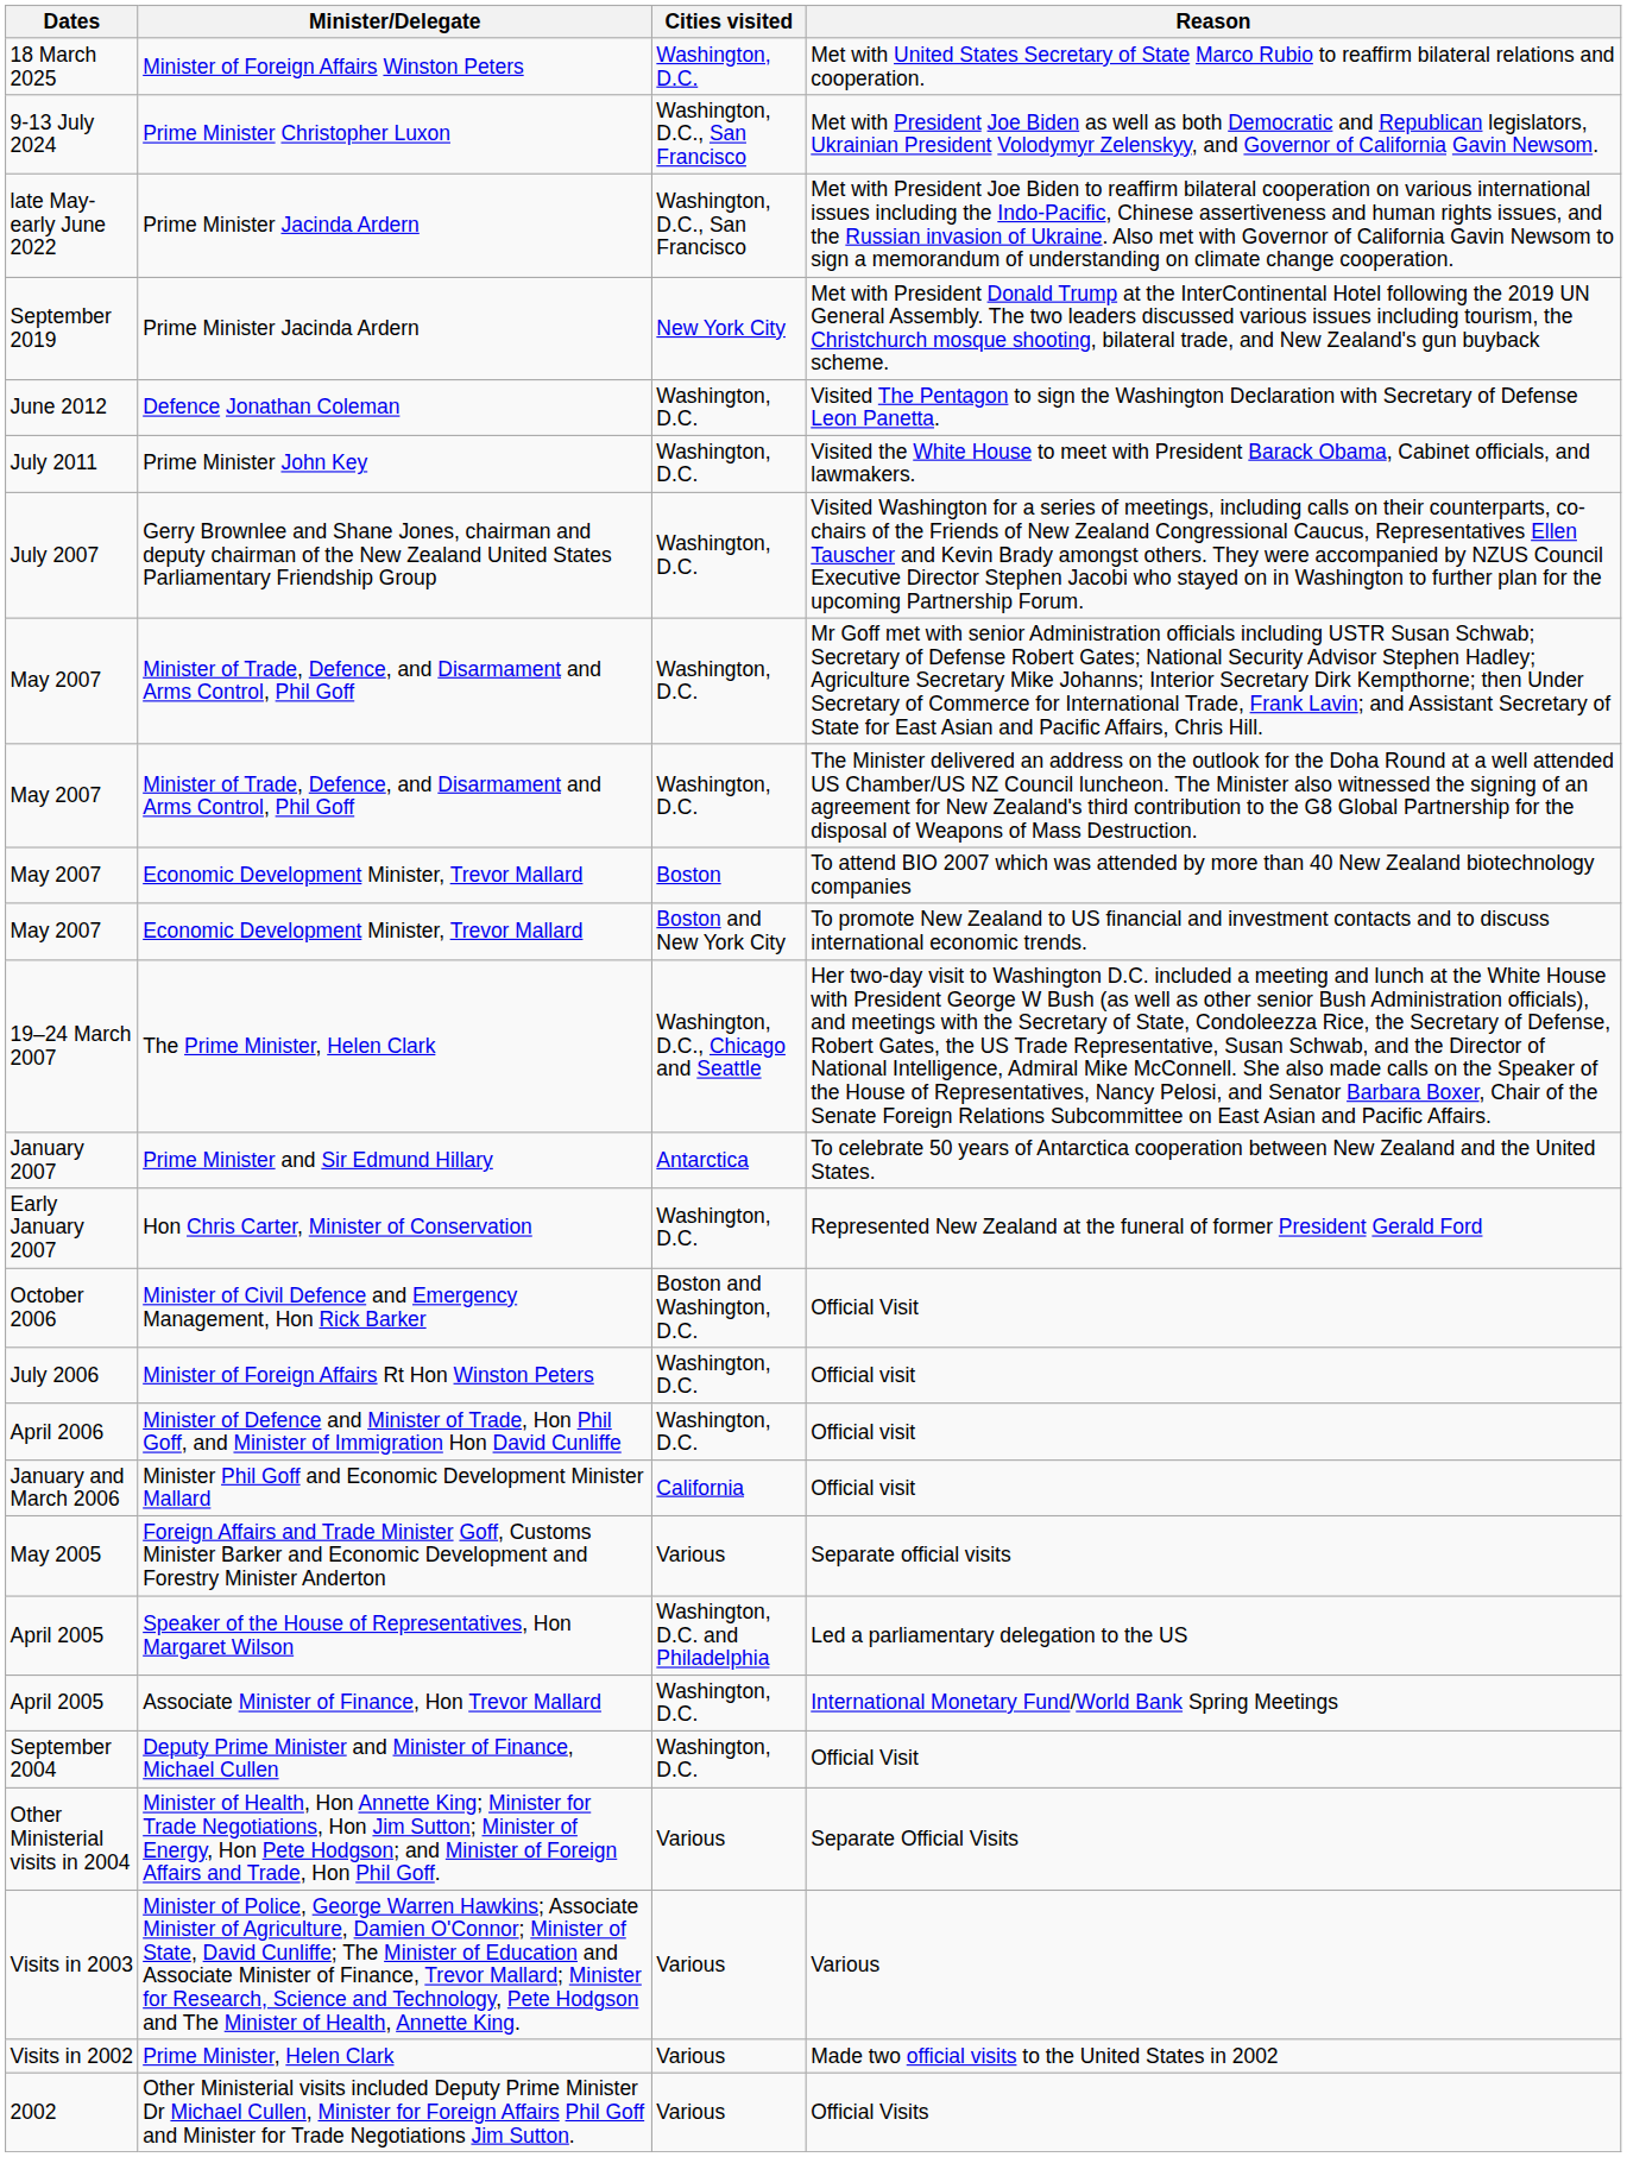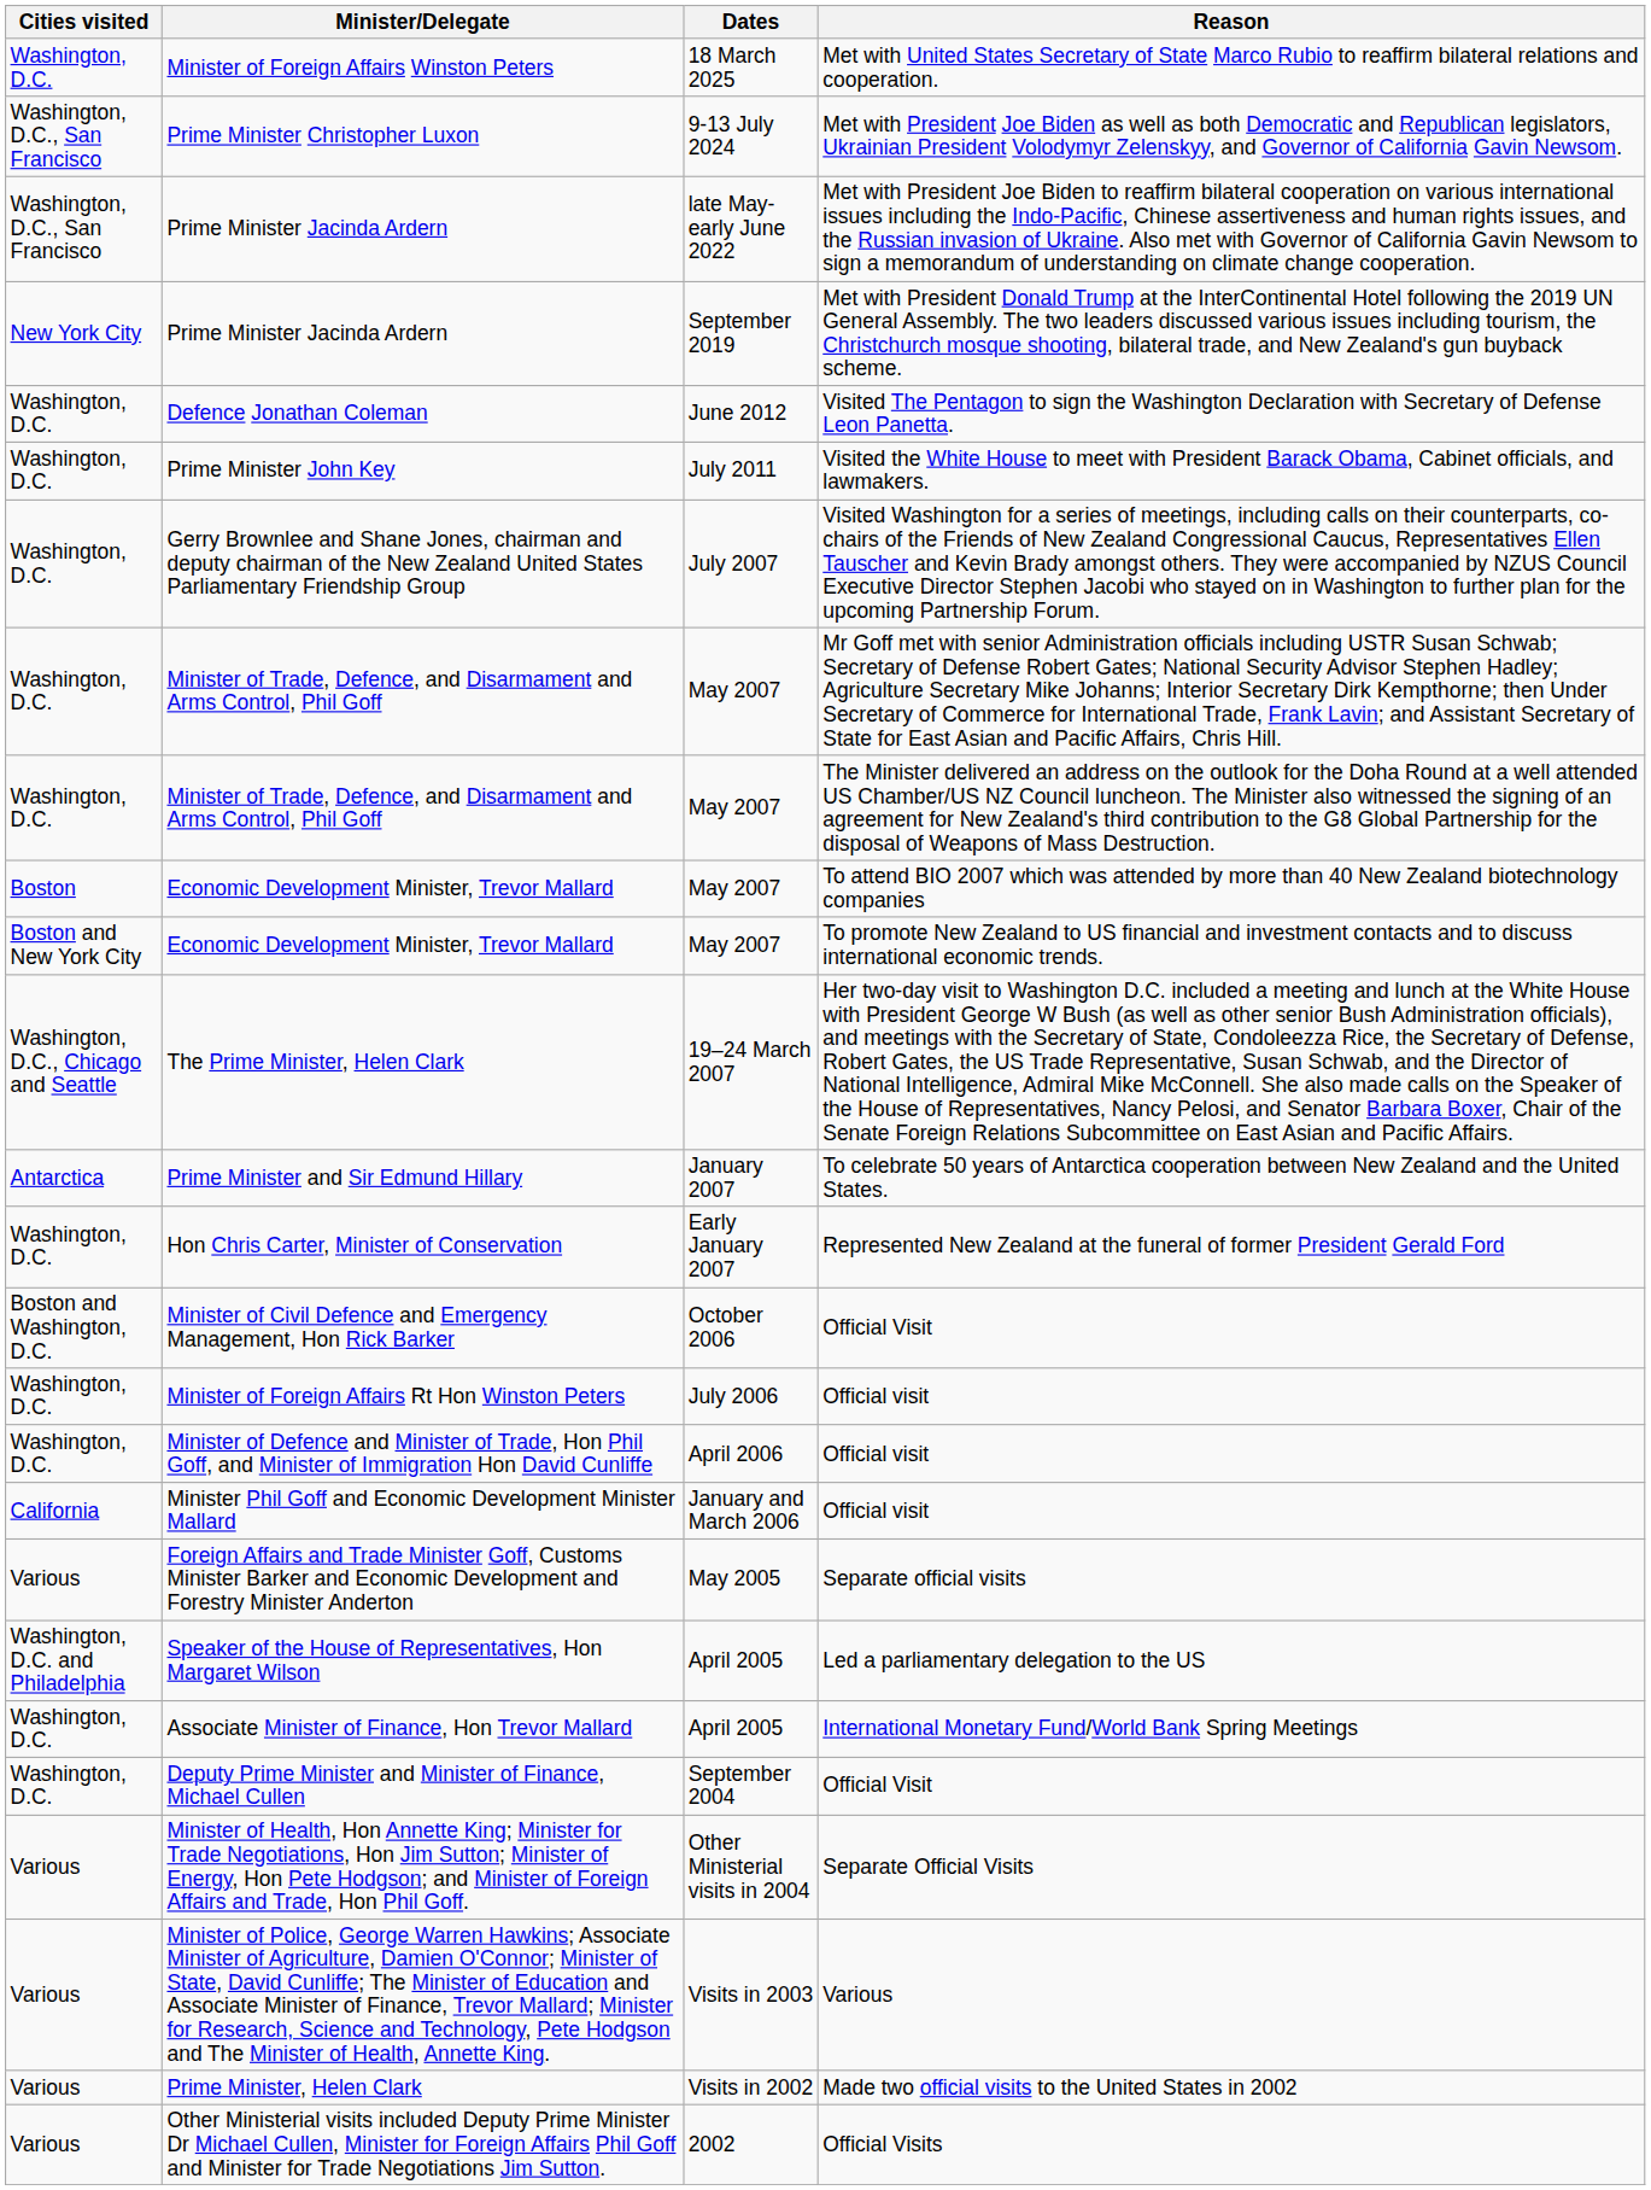 <table class=wikitable>
 <tr>
+<th>Cities visited</th>
+<th>Minister/Delegate</th>
 <th>Dates</th>
-<th>Minister/Delegate</th>
-<th>Cities visited</th>
 <th>Reason</th>
 </tr>
 <tr>
+<td><a href='#'>Washington, D.C.</a></td>
+<td><a href='#'>Minister of Foreign Affairs</a> <a href='#'>Winston Peters</a></td>
 <td>18 March 2025</td>
-<td><a href='#'>Minister of Foreign Affairs</a> <a href='#'>Winston Peters</a></td>
-<td><a href='#'>Washington, D.C.</a></td>
 <td>Met with <a href='#'>United States Secretary of State</a> <a href='#'>Marco Rubio</a> to reaffirm bilateral relations and cooperation.</td>
 </tr>
 <tr>
+<td>Washington, D.C., <a href='#'>San Francisco</a></td>
+<td><a href='#'>Prime Minister</a> <a href='#'>Christopher Luxon</a></td>
 <td>9-13 July 2024</td>
-<td><a href='#'>Prime Minister</a> <a href='#'>Christopher Luxon</a></td>
-<td>Washington, D.C., <a href='#'>San Francisco</a></td>
 <td>Met with <a href='#'>President</a> <a href='#'>Joe Biden</a> as well as both <a href='#'>Democratic</a> and <a href='#'>Republican</a> legislators,  <a href='#'>Ukrainian President</a> <a href='#'>Volodymyr Zelenskyy</a>, and <a href='#'>Governor of California</a> <a href='#'>Gavin Newsom</a>.</td>
 </tr>
 <tr>
+<td>Washington, D.C., San Francisco</td>
+<td>Prime Minister <a href='#'>Jacinda Ardern</a></td>
 <td>late May-early June 2022</td>
-<td>Prime Minister <a href='#'>Jacinda Ardern</a></td>
-<td>Washington, D.C., San Francisco</td>
 <td>Met with President Joe Biden to reaffirm bilateral cooperation on various international issues including the <a href='#'>Indo-Pacific</a>, Chinese assertiveness and human rights issues, and the <a href='#'>Russian invasion of Ukraine</a>. Also met with Governor of California Gavin Newsom to sign a memorandum of understanding on climate change cooperation.</td>
 </tr>
 <tr>
+<td><a href='#'>New York City</a></td>
+<td>Prime Minister Jacinda Ardern</td>
 <td>September 2019</td>
-<td>Prime Minister Jacinda Ardern</td>
-<td><a href='#'>New York City</a></td>
 <td>Met with President <a href='#'>Donald Trump</a> at the InterContinental Hotel following the 2019 UN General Assembly. The two leaders discussed various issues including tourism, the <a href='#'>Christchurch mosque shooting</a>, bilateral trade, and New Zealand's gun buyback scheme.</td>
 </tr>
 <tr>
+<td>Washington, D.C.</td>
+<td><a href='#'>Defence</a> <a href='#'>Jonathan Coleman</a></td>
 <td>June 2012</td>
-<td><a href='#'>Defence</a> <a href='#'>Jonathan Coleman</a></td>
-<td>Washington, D.C.</td>
 <td>Visited <a href='#'>The Pentagon</a> to sign the Washington Declaration with Secretary of Defense <a href='#'>Leon Panetta</a>.</td>
 </tr>
 <tr>
+<td>Washington, D.C.</td>
+<td>Prime Minister <a href='#'>John Key</a></td>
 <td>July 2011</td>
-<td>Prime Minister <a href='#'>John Key</a></td>
-<td>Washington, D.C.</td>
 <td>Visited the <a href='#'>White House</a> to meet with President <a href='#'>Barack Obama</a>, Cabinet officials, and lawmakers.</td>
 </tr>
 <tr>
+<td>Washington, D.C.</td>
+<td>Gerry Brownlee and Shane Jones, chairman and deputy chairman of the New Zealand United States Parliamentary Friendship Group</td>
 <td>July 2007</td>
-<td>Gerry Brownlee and Shane Jones, chairman and deputy chairman of the New Zealand United States Parliamentary Friendship Group</td>
-<td>Washington, D.C.</td>
 <td>Visited Washington for a series of meetings, including calls on their counterparts, co-chairs of the Friends of New Zealand Congressional Caucus, Representatives <a href='#'>Ellen Tauscher</a> and Kevin Brady amongst others. They were accompanied by NZUS Council Executive Director Stephen Jacobi who stayed on in Washington to further plan for the upcoming Partnership Forum.</td>
 </tr>
 <tr>
+<td>Washington, D.C.</td>
+<td><a href='#'>Minister of Trade</a>, <a href='#'>Defence</a>, and <a href='#'>Disarmament</a> and <a href='#'>Arms Control</a>, <a href='#'>Phil Goff</a></td>
 <td>May 2007</td>
-<td><a href='#'>Minister of Trade</a>, <a href='#'>Defence</a>, and <a href='#'>Disarmament</a> and <a href='#'>Arms Control</a>, <a href='#'>Phil Goff</a></td>
-<td>Washington, D.C.</td>
 <td>Mr Goff met with senior Administration officials including USTR Susan Schwab; Secretary of Defense Robert Gates; National Security Advisor Stephen Hadley; Agriculture Secretary Mike Johanns; Interior Secretary Dirk Kempthorne; then Under Secretary of Commerce for International Trade, <a href='#'>Frank Lavin</a>; and Assistant Secretary of State for East Asian and Pacific Affairs, Chris Hill.</td>
 </tr>
 <tr>
+<td>Washington, D.C.</td>
+<td><a href='#'>Minister of Trade</a>, <a href='#'>Defence</a>, and <a href='#'>Disarmament</a> and <a href='#'>Arms Control</a>, <a href='#'>Phil Goff</a></td>
 <td>May 2007</td>
-<td><a href='#'>Minister of Trade</a>, <a href='#'>Defence</a>, and <a href='#'>Disarmament</a> and <a href='#'>Arms Control</a>, <a href='#'>Phil Goff</a></td>
-<td>Washington, D.C.</td>
 <td>The Minister delivered an address on the outlook for the Doha Round at a well attended US Chamber/US NZ Council luncheon. The Minister also witnessed the signing of an agreement for New Zealand's third contribution to the G8 Global Partnership for the disposal of Weapons of Mass Destruction.</td>
 </tr>
 <tr>
+<td><a href='#'>Boston</a></td>
+<td><a href='#'>Economic Development</a> Minister, <a href='#'>Trevor Mallard</a></td>
 <td>May 2007</td>
-<td><a href='#'>Economic Development</a> Minister, <a href='#'>Trevor Mallard</a></td>
-<td><a href='#'>Boston</a></td>
 <td>To attend BIO 2007 which was attended by more than 40 New Zealand biotechnology companies</td>
 </tr>
 <tr>
+<td><a href='#'>Boston</a> and New York City</td>
+<td><a href='#'>Economic Development</a> Minister, <a href='#'>Trevor Mallard</a></td>
 <td>May 2007</td>
-<td><a href='#'>Economic Development</a> Minister, <a href='#'>Trevor Mallard</a></td>
-<td><a href='#'>Boston</a> and New York City</td>
 <td>To promote New Zealand to US financial and investment contacts and to discuss international economic trends.</td>
 </tr>
 <tr>
+<td>Washington, D.C., <a href='#'>Chicago</a> and <a href='#'>Seattle</a></td>
+<td>The <a href='#'>Prime Minister</a>, <a href='#'>Helen Clark</a></td>
 <td>19–24 March 2007</td>
-<td>The <a href='#'>Prime Minister</a>, <a href='#'>Helen Clark</a></td>
-<td>Washington, D.C., <a href='#'>Chicago</a> and <a href='#'>Seattle</a></td>
 <td>Her two-day visit to Washington D.C. included a meeting and lunch at the White House with President George W Bush (as well as other senior Bush Administration officials), and meetings with the Secretary of State, Condoleezza Rice, the Secretary of Defense, Robert Gates, the US Trade Representative, Susan Schwab, and the Director of National Intelligence, Admiral Mike McConnell. She also made calls on the Speaker of the House of Representatives, Nancy Pelosi, and Senator <a href='#'>Barbara Boxer</a>, Chair of the Senate Foreign Relations Subcommittee on East Asian and Pacific Affairs.</td>
 </tr>
 <tr>
+<td><a href='#'>Antarctica</a></td>
+<td><a href='#'>Prime Minister</a> and <a href='#'>Sir Edmund Hillary</a></td>
 <td>January 2007</td>
-<td><a href='#'>Prime Minister</a> and <a href='#'>Sir Edmund Hillary</a></td>
-<td><a href='#'>Antarctica</a></td>
 <td>To celebrate 50 years of Antarctica cooperation between New Zealand and the United States.</td>
 </tr>
 <tr>
+<td>Washington, D.C.</td>
+<td>Hon <a href='#'>Chris Carter</a>, <a href='#'>Minister of Conservation</a></td>
 <td>Early January 2007</td>
-<td>Hon <a href='#'>Chris Carter</a>, <a href='#'>Minister of Conservation</a></td>
-<td>Washington, D.C.</td>
 <td>Represented New Zealand at the funeral of former <a href='#'>President</a> <a href='#'>Gerald Ford</a></td>
 </tr>
 <tr>
+<td>Boston and Washington, D.C.</td>
+<td><a href='#'>Minister of Civil Defence</a> and <a href='#'>Emergency</a> Management, Hon <a href='#'>Rick Barker</a></td>
 <td>October 2006</td>
-<td><a href='#'>Minister of Civil Defence</a> and <a href='#'>Emergency</a> Management, Hon <a href='#'>Rick Barker</a></td>
-<td>Boston and Washington, D.C.</td>
 <td>Official Visit</td>
 </tr>
 <tr>
+<td>Washington, D.C.</td>
+<td><a href='#'>Minister of Foreign Affairs</a> Rt Hon <a href='#'>Winston Peters</a></td>
 <td>July 2006</td>
-<td><a href='#'>Minister of Foreign Affairs</a> Rt Hon <a href='#'>Winston Peters</a></td>
-<td>Washington, D.C.</td>
 <td>Official visit</td>
 </tr>
 <tr>
+<td>Washington, D.C.</td>
+<td><a href='#'>Minister of Defence</a> and <a href='#'>Minister of Trade</a>, Hon <a href='#'>Phil Goff</a>, and <a href='#'>Minister of Immigration</a> Hon <a href='#'>David Cunliffe</a></td>
 <td>April 2006</td>
-<td><a href='#'>Minister of Defence</a> and <a href='#'>Minister of Trade</a>, Hon <a href='#'>Phil Goff</a>, and <a href='#'>Minister of Immigration</a> Hon <a href='#'>David Cunliffe</a></td>
-<td>Washington, D.C.</td>
 <td>Official visit</td>
 </tr>
 <tr>
+<td><a href='#'>California</a></td>
+<td>Minister <a href='#'>Phil Goff</a> and Economic Development Minister <a href='#'>Mallard</a></td>
 <td>January and March 2006</td>
-<td>Minister <a href='#'>Phil Goff</a> and Economic Development Minister <a href='#'>Mallard</a></td>
-<td><a href='#'>California</a></td>
 <td>Official visit</td>
 </tr>
 <tr>
+<td>Various</td>
+<td><a href='#'>Foreign Affairs and Trade Minister</a> <a href='#'>Goff</a>, Customs Minister Barker and Economic Development and Forestry Minister Anderton</td>
 <td>May 2005</td>
-<td><a href='#'>Foreign Affairs and Trade Minister</a> <a href='#'>Goff</a>, Customs Minister Barker and Economic Development and Forestry Minister Anderton</td>
-<td>Various</td>
 <td>Separate official visits</td>
 </tr>
 <tr>
+<td>Washington, D.C. and <a href='#'>Philadelphia</a></td>
+<td><a href='#'>Speaker of the House of Representatives</a>, Hon <a href='#'>Margaret Wilson</a></td>
 <td>April 2005</td>
-<td><a href='#'>Speaker of the House of Representatives</a>, Hon <a href='#'>Margaret Wilson</a></td>
-<td>Washington, D.C. and <a href='#'>Philadelphia</a></td>
 <td>Led a parliamentary delegation to the US</td>
 </tr>
 <tr>
+<td>Washington, D.C.</td>
+<td>Associate <a href='#'>Minister of Finance</a>, Hon <a href='#'>Trevor Mallard</a></td>
 <td>April 2005</td>
-<td>Associate <a href='#'>Minister of Finance</a>, Hon <a href='#'>Trevor Mallard</a></td>
-<td>Washington, D.C.</td>
 <td><a href='#'>International Monetary Fund</a>/<a href='#'>World Bank</a> Spring Meetings</td>
 </tr>
 <tr>
+<td>Washington, D.C.</td>
+<td><a href='#'>Deputy Prime Minister</a> and <a href='#'>Minister of Finance</a>, <a href='#'>Michael Cullen</a></td>
 <td>September 2004</td>
-<td><a href='#'>Deputy Prime Minister</a> and <a href='#'>Minister of Finance</a>, <a href='#'>Michael Cullen</a></td>
-<td>Washington, D.C.</td>
 <td>Official Visit</td>
 </tr>
 <tr>
+<td>Various</td>
+<td><a href='#'>Minister of Health</a>, Hon <a href='#'>Annette King</a>; <a href='#'>Minister for Trade Negotiations</a>, Hon <a href='#'>Jim Sutton</a>; <a href='#'>Minister of Energy</a>, Hon <a href='#'>Pete Hodgson</a>; and <a href='#'>Minister of Foreign Affairs and Trade</a>, Hon <a href='#'>Phil Goff</a>.</td>
 <td>Other Ministerial visits in 2004</td>
-<td><a href='#'>Minister of Health</a>, Hon <a href='#'>Annette King</a>; <a href='#'>Minister for Trade Negotiations</a>, Hon <a href='#'>Jim Sutton</a>; <a href='#'>Minister of Energy</a>, Hon <a href='#'>Pete Hodgson</a>; and <a href='#'>Minister of Foreign Affairs and Trade</a>, Hon <a href='#'>Phil Goff</a>.</td>
-<td>Various</td>
 <td>Separate Official Visits</td>
 </tr>
 <tr>
+<td>Various</td>
+<td><a href='#'>Minister of Police</a>, <a href='#'>George Warren Hawkins</a>; Associate <a href='#'>Minister of Agriculture</a>, <a href='#'>Damien O'Connor</a>; <a href='#'>Minister of State</a>, <a href='#'>David Cunliffe</a>; The <a href='#'>Minister of Education</a> and Associate Minister of Finance, <a href='#'>Trevor Mallard</a>; <a href='#'>Minister for Research, Science and Technology</a>, <a href='#'>Pete Hodgson</a> and The <a href='#'>Minister of Health</a>, <a href='#'>Annette King</a>.</td>
 <td>Visits in 2003</td>
-<td><a href='#'>Minister of Police</a>, <a href='#'>George Warren Hawkins</a>; Associate <a href='#'>Minister of Agriculture</a>, <a href='#'>Damien O'Connor</a>; <a href='#'>Minister of State</a>, <a href='#'>David Cunliffe</a>; The <a href='#'>Minister of Education</a> and Associate Minister of Finance, <a href='#'>Trevor Mallard</a>; <a href='#'>Minister for Research, Science and Technology</a>, <a href='#'>Pete Hodgson</a> and The <a href='#'>Minister of Health</a>, <a href='#'>Annette King</a>.</td>
-<td>Various</td>
 <td>Various</td>
 </tr>
 <tr>
+<td>Various</td>
+<td><a href='#'>Prime Minister</a>, <a href='#'>Helen Clark</a></td>
 <td>Visits in 2002</td>
-<td><a href='#'>Prime Minister</a>, <a href='#'>Helen Clark</a></td>
-<td>Various</td>
 <td>Made two <a href='#'>official visits</a> to the United States in 2002</td>
 </tr>
 <tr>
+<td>Various</td>
+<td>Other Ministerial visits included Deputy Prime Minister Dr <a href='#'>Michael Cullen</a>, <a href='#'>Minister for Foreign Affairs</a> <a href='#'>Phil Goff</a> and Minister for Trade Negotiations <a href='#'>Jim Sutton</a>.</td>
 <td>2002</td>
-<td>Other Ministerial visits included Deputy Prime Minister Dr <a href='#'>Michael Cullen</a>, <a href='#'>Minister for Foreign Affairs</a> <a href='#'>Phil Goff</a> and Minister for Trade Negotiations <a href='#'>Jim Sutton</a>.</td>
-<td>Various</td>
 <td>Official Visits</td>
 </tr>
 </table>
